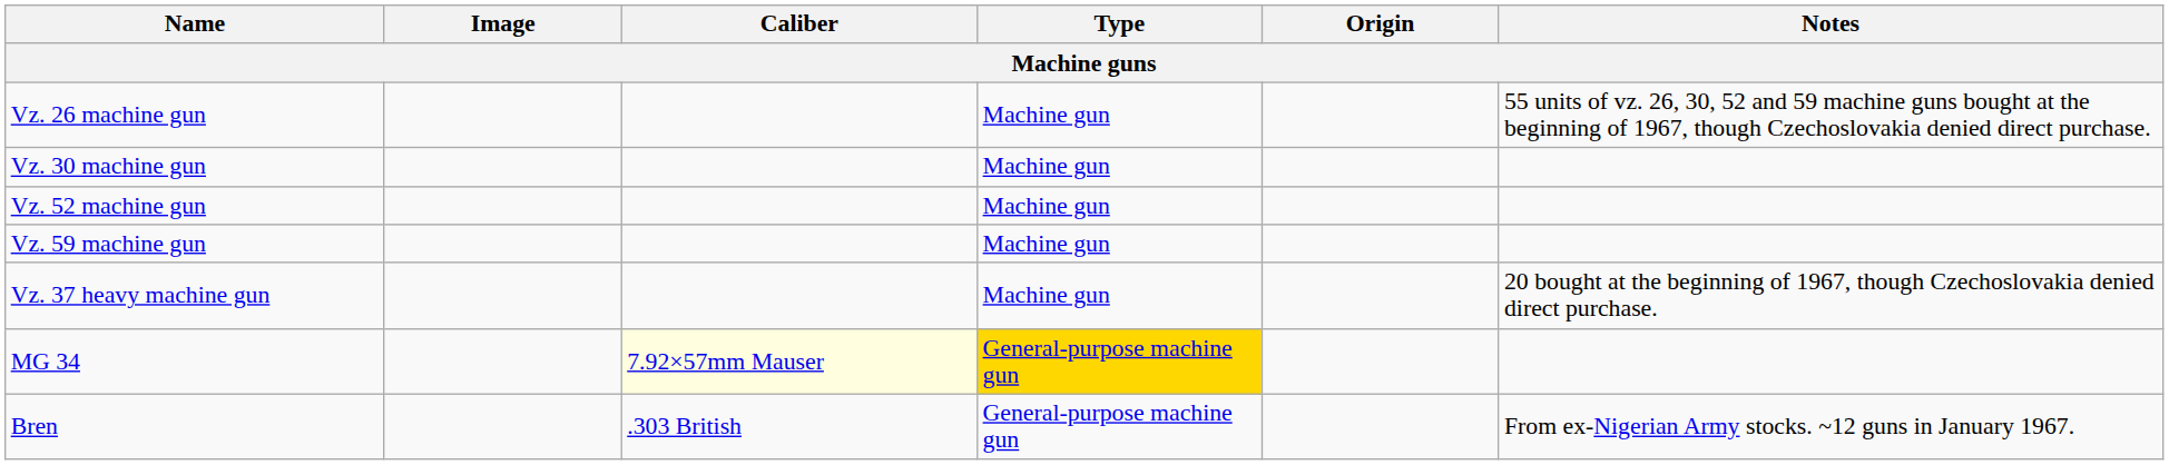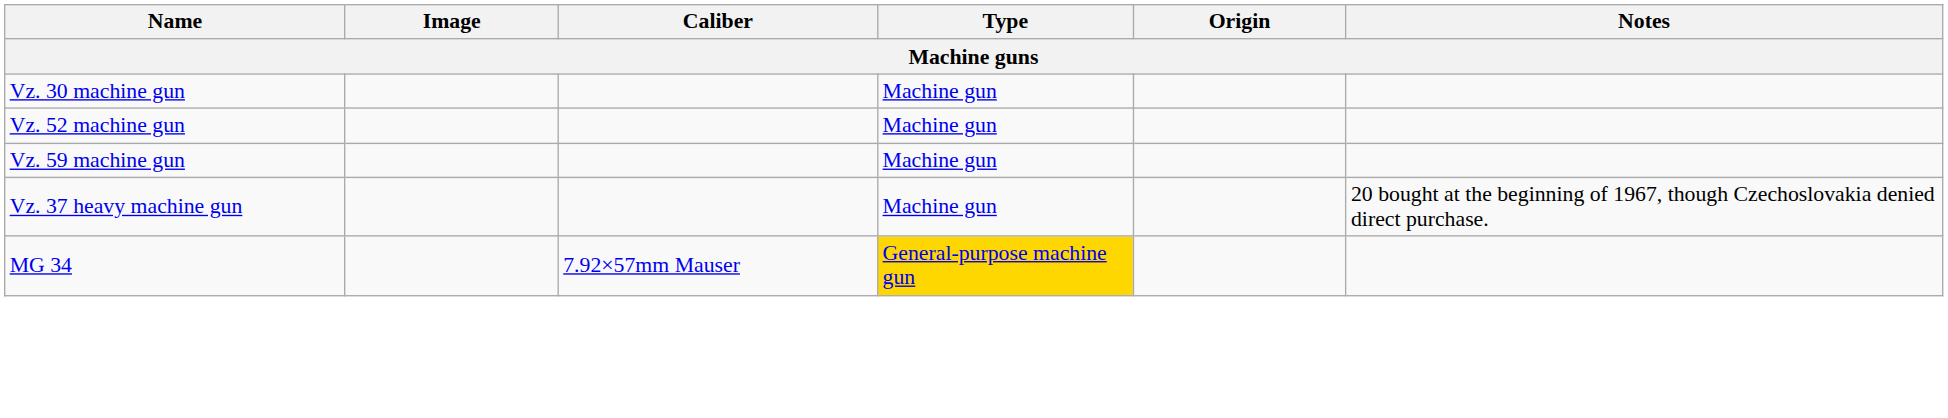 <table class="wikitable" style="width:90%;">
 <tr>
 <th width=16%>Name</th>
 <th width=10%>Image</th>
 <th width=15%>Caliber</th>
 <th width=12%>Type</th>
 <th width=10%>Origin</th>
 <th width=28%>Notes</th>
 </tr>
 <tr>
 <th colspan="6">Machine guns</th>
-</tr>
-<tr>
-<td><a href='#'>Vz. 26 machine gun</a></td>
-<td></td>
-<td></td>
-<td><a href='#'>Machine gun</a></td>
-<td></td>
-<td>55 units of vz. 26, 30, 52 and 59 machine guns bought at the beginning of 1967, though Czechoslovakia denied direct purchase.</td>
 </tr>
 <tr>
 <td><a href='#'>Vz. 30 machine gun</a></td>
 <td></td>
 <td></td>
 <td><a href='#'>Machine gun</a></td>
 <td></td>
 <td></td>
 </tr>
 <tr>
 <td><a href='#'>Vz. 52 machine gun</a></td>
 <td></td>
 <td></td>
 <td><a href='#'>Machine gun</a></td>
 <td></td>
 <td></td>
 </tr>
 <tr>
 <td><a href='#'>Vz. 59 machine gun</a></td>
 <td></td>
 <td></td>
 <td><a href='#'>Machine gun</a></td>
 <td></td>
 <td></td>
 </tr>
 <tr>
 <td><a href='#'>Vz. 37 heavy machine gun</a></td>
 <td></td>
 <td></td>
 <td><a href='#'>Machine gun</a></td>
 <td></td>
 <td>20 bought at the beginning of 1967, though Czechoslovakia denied direct purchase.</td>
 </tr>
 <tr>
 <td><a href='#'>MG 34</a></td>
 <td></td>
-<td style="background: lightyellow;"><a href='#'>7.92×57mm Mauser</a></td>
+<td><a href='#'>7.92×57mm Mauser</a></td>
 <td style="background: gold;"><a href='#'>General-purpose machine gun</a></td>
 <td></td>
 <td></td>
 </tr>
-<tr>
-<td><a href='#'>Bren</a></td>
-<td></td>
-<td><a href='#'>.303 British</a></td>
-<td><a href='#'>General-purpose machine gun</a></td>
-<td></td>
-<td>From ex-<a href='#'>Nigerian Army</a> stocks. ~12 guns in January 1967.</td>
-</tr>
 </table>
